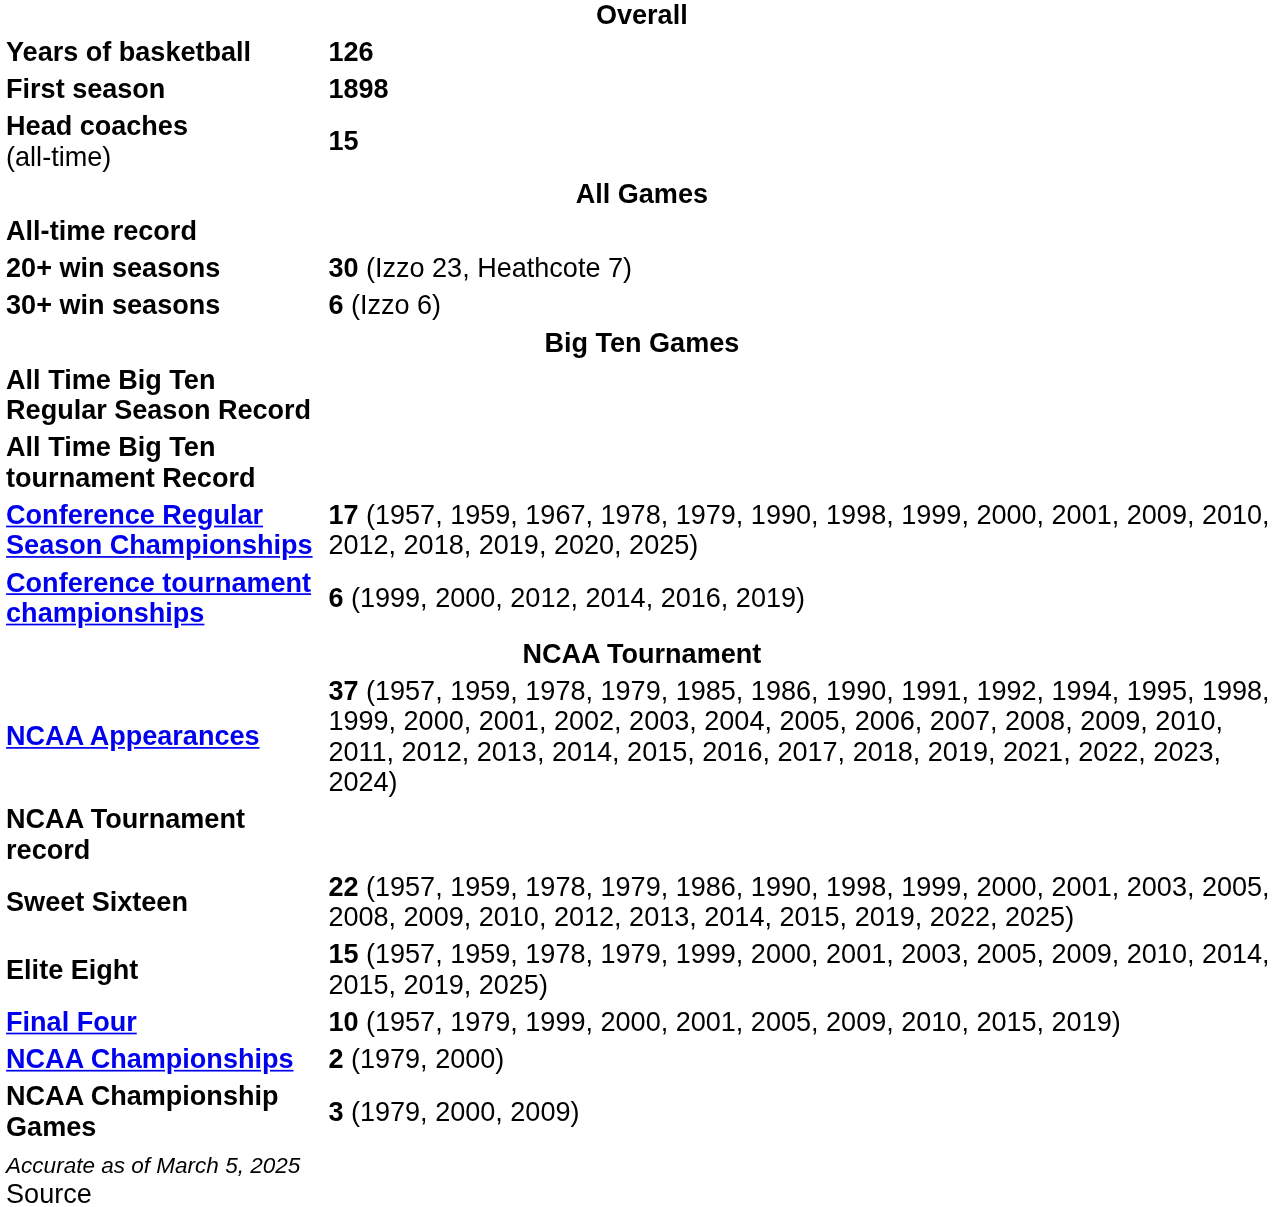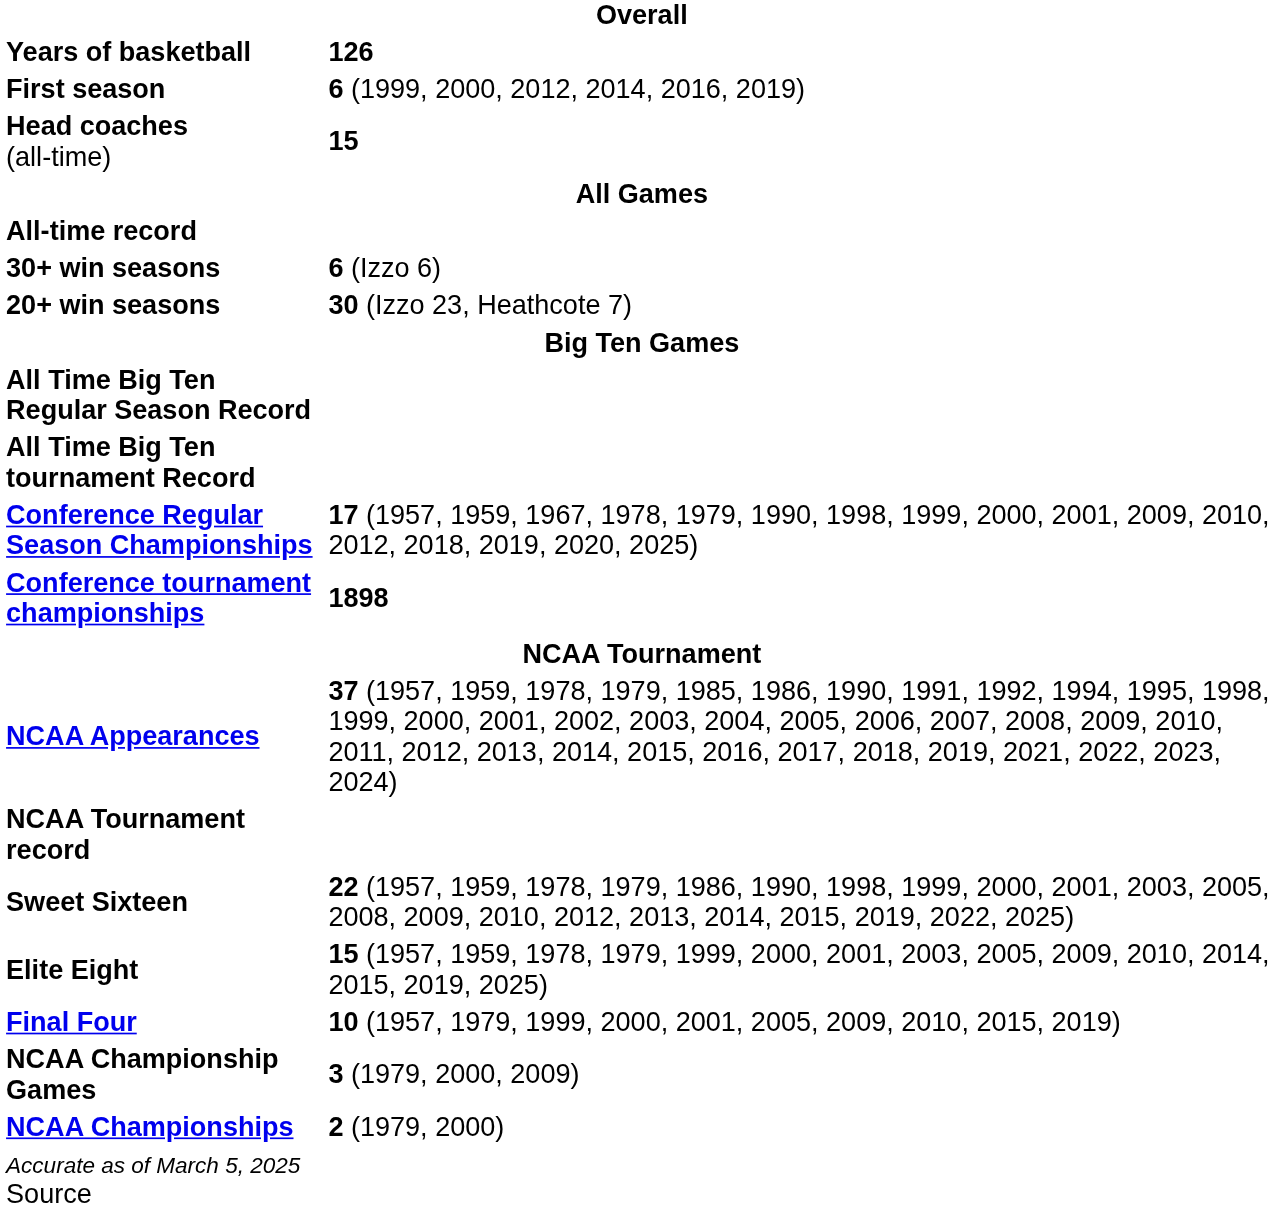 <table width=60% class="toccolours">
 <tr>
 <th colspan=2 style=>Overall</th>
 </tr>
 <tr>
 <td><strong>Years of basketball</strong></td>
 <td><strong>126</strong></td>
 </tr>
 <tr>
 <td><strong>First season</strong></td>
-<td><strong>1898</strong></td>
+<td><strong>6</strong> (1999, 2000, 2012, 2014, 2016, 2019)</td>
 </tr>
 <tr>
 <td><strong>Head coaches</strong><br>(all-time)</td>
 <td><strong>15</strong></td>
 </tr>
 <tr>
 <th colspan=2 style=>All Games</th>
 </tr>
 <tr>
 <td><strong>All-time record</strong></td>
 <td><strong></strong></td>
 </tr>
 <tr>
+<td><strong>30+ win seasons</strong></td>
+<td><strong>6</strong>  (Izzo 6)<br></td>
+</tr>
+<tr>
 <td><strong>20+ win seasons</strong></td>
 <td><strong>30</strong>  (Izzo 23, Heathcote 7)</td>
-</tr>
-<tr>
-<td><strong>30+ win seasons</strong></td>
-<td><strong>6</strong>  (Izzo 6)<br></td>
 </tr>
 <tr>
 <th colspan=2 style=>Big Ten Games</th>
 </tr>
 <tr>
 <td><strong>All Time Big Ten Regular Season Record</strong></td>
 <td><strong></strong></td>
 </tr>
 <tr>
 <td><strong>All Time Big Ten tournament Record</strong></td>
 <td><strong></strong></td>
 </tr>
 <tr>
 <td><strong><a href='#'>Conference Regular Season Championships</a></strong></td>
 <td><strong>17</strong> (1957, 1959, 1967, 1978, 1979, 1990, 1998, 1999, 2000, 2001, 2009, 2010, 2012, 2018, 2019, 2020, 2025)</td>
 </tr>
 <tr>
 <td><strong><a href='#'>Conference tournament championships</a></strong></td>
-<td><strong>6</strong> (1999, 2000, 2012, 2014, 2016, 2019)</td>
+<td><strong>1898</strong></td>
 </tr>
 <tr>
 </tr>
 <tr>
 <th colspan=2 style=>NCAA Tournament</th>
 </tr>
 <tr>
 <td><strong><a href='#'>NCAA Appearances</a></strong></td>
 <td><strong>37</strong> (1957, 1959, 1978, 1979, 1985, 1986, 1990, 1991, 1992, 1994, 1995, 1998, 1999, 2000, 2001, 2002, 2003, 2004, 2005, 2006, 2007, 2008, 2009, 2010, 2011, 2012, 2013, 2014, 2015, 2016, 2017, 2018, 2019, 2021, 2022, 2023, 2024)</td>
 </tr>
 <tr>
 <td><strong>NCAA Tournament record</strong></td>
 <td><strong></strong></td>
 </tr>
 <tr>
 <td><strong>Sweet Sixteen</strong></td>
 <td><strong>22</strong> (1957, 1959, 1978, 1979, 1986, 1990, 1998, 1999, 2000, 2001, 2003, 2005, 2008, 2009, 2010, 2012, 2013, 2014, 2015, 2019, 2022, 2025)</td>
 </tr>
 <tr>
 <td><strong>Elite Eight</strong></td>
 <td><strong>15</strong> (1957, 1959, 1978, 1979, 1999, 2000, 2001, 2003, 2005, 2009, 2010, 2014, 2015, 2019, 2025)</td>
 </tr>
 <tr>
 <td><strong><a href='#'>Final Four</a></strong></td>
 <td><strong>10</strong> (1957, 1979, 1999, 2000, 2001, 2005, 2009, 2010, 2015, 2019)</td>
 </tr>
 <tr>
+<td><strong>NCAA Championship Games</strong></td>
+<td><strong>3</strong> (1979, 2000, 2009)</td>
+</tr>
+<tr>
 <td><strong><a href='#'>NCAA Championships</a></strong></td>
 <td><strong>2</strong> (1979, 2000)</td>
-</tr>
-<tr>
-<td><strong>NCAA Championship Games</strong></td>
-<td><strong>3</strong> (1979, 2000, 2009)</td>
 </tr>
 <tr>
 <td colspan=2><small><em>Accurate as of March 5, 2025</em></small><br>Source</td>
 </tr>
 </table>
